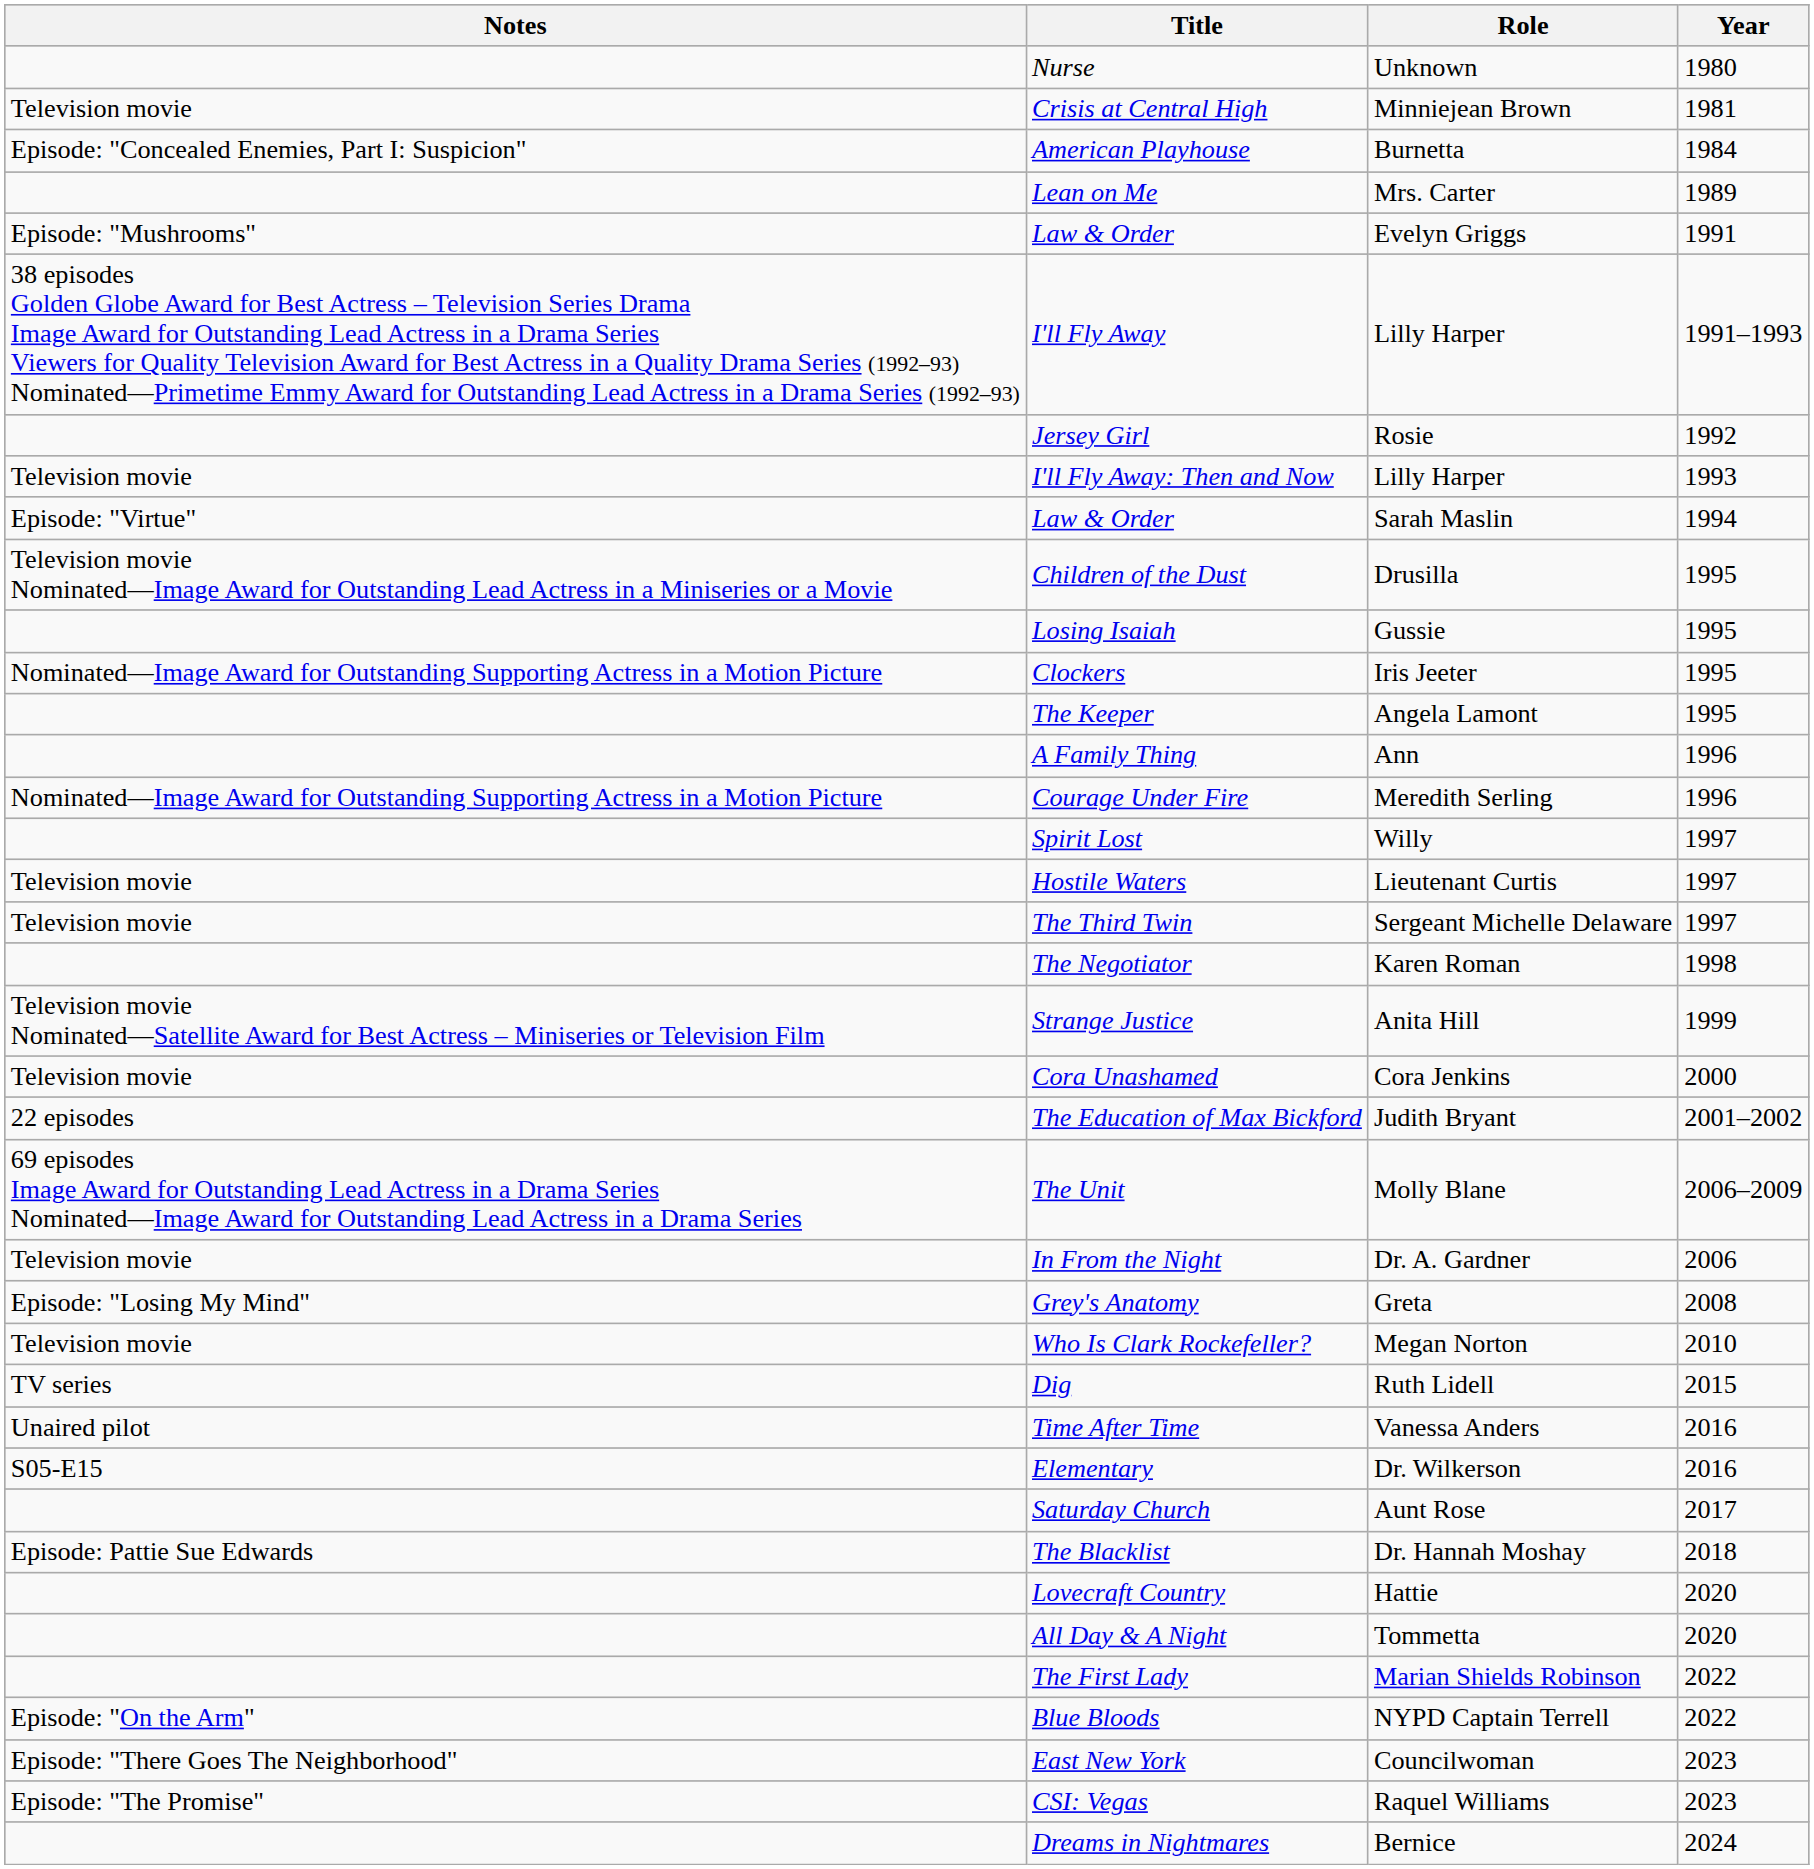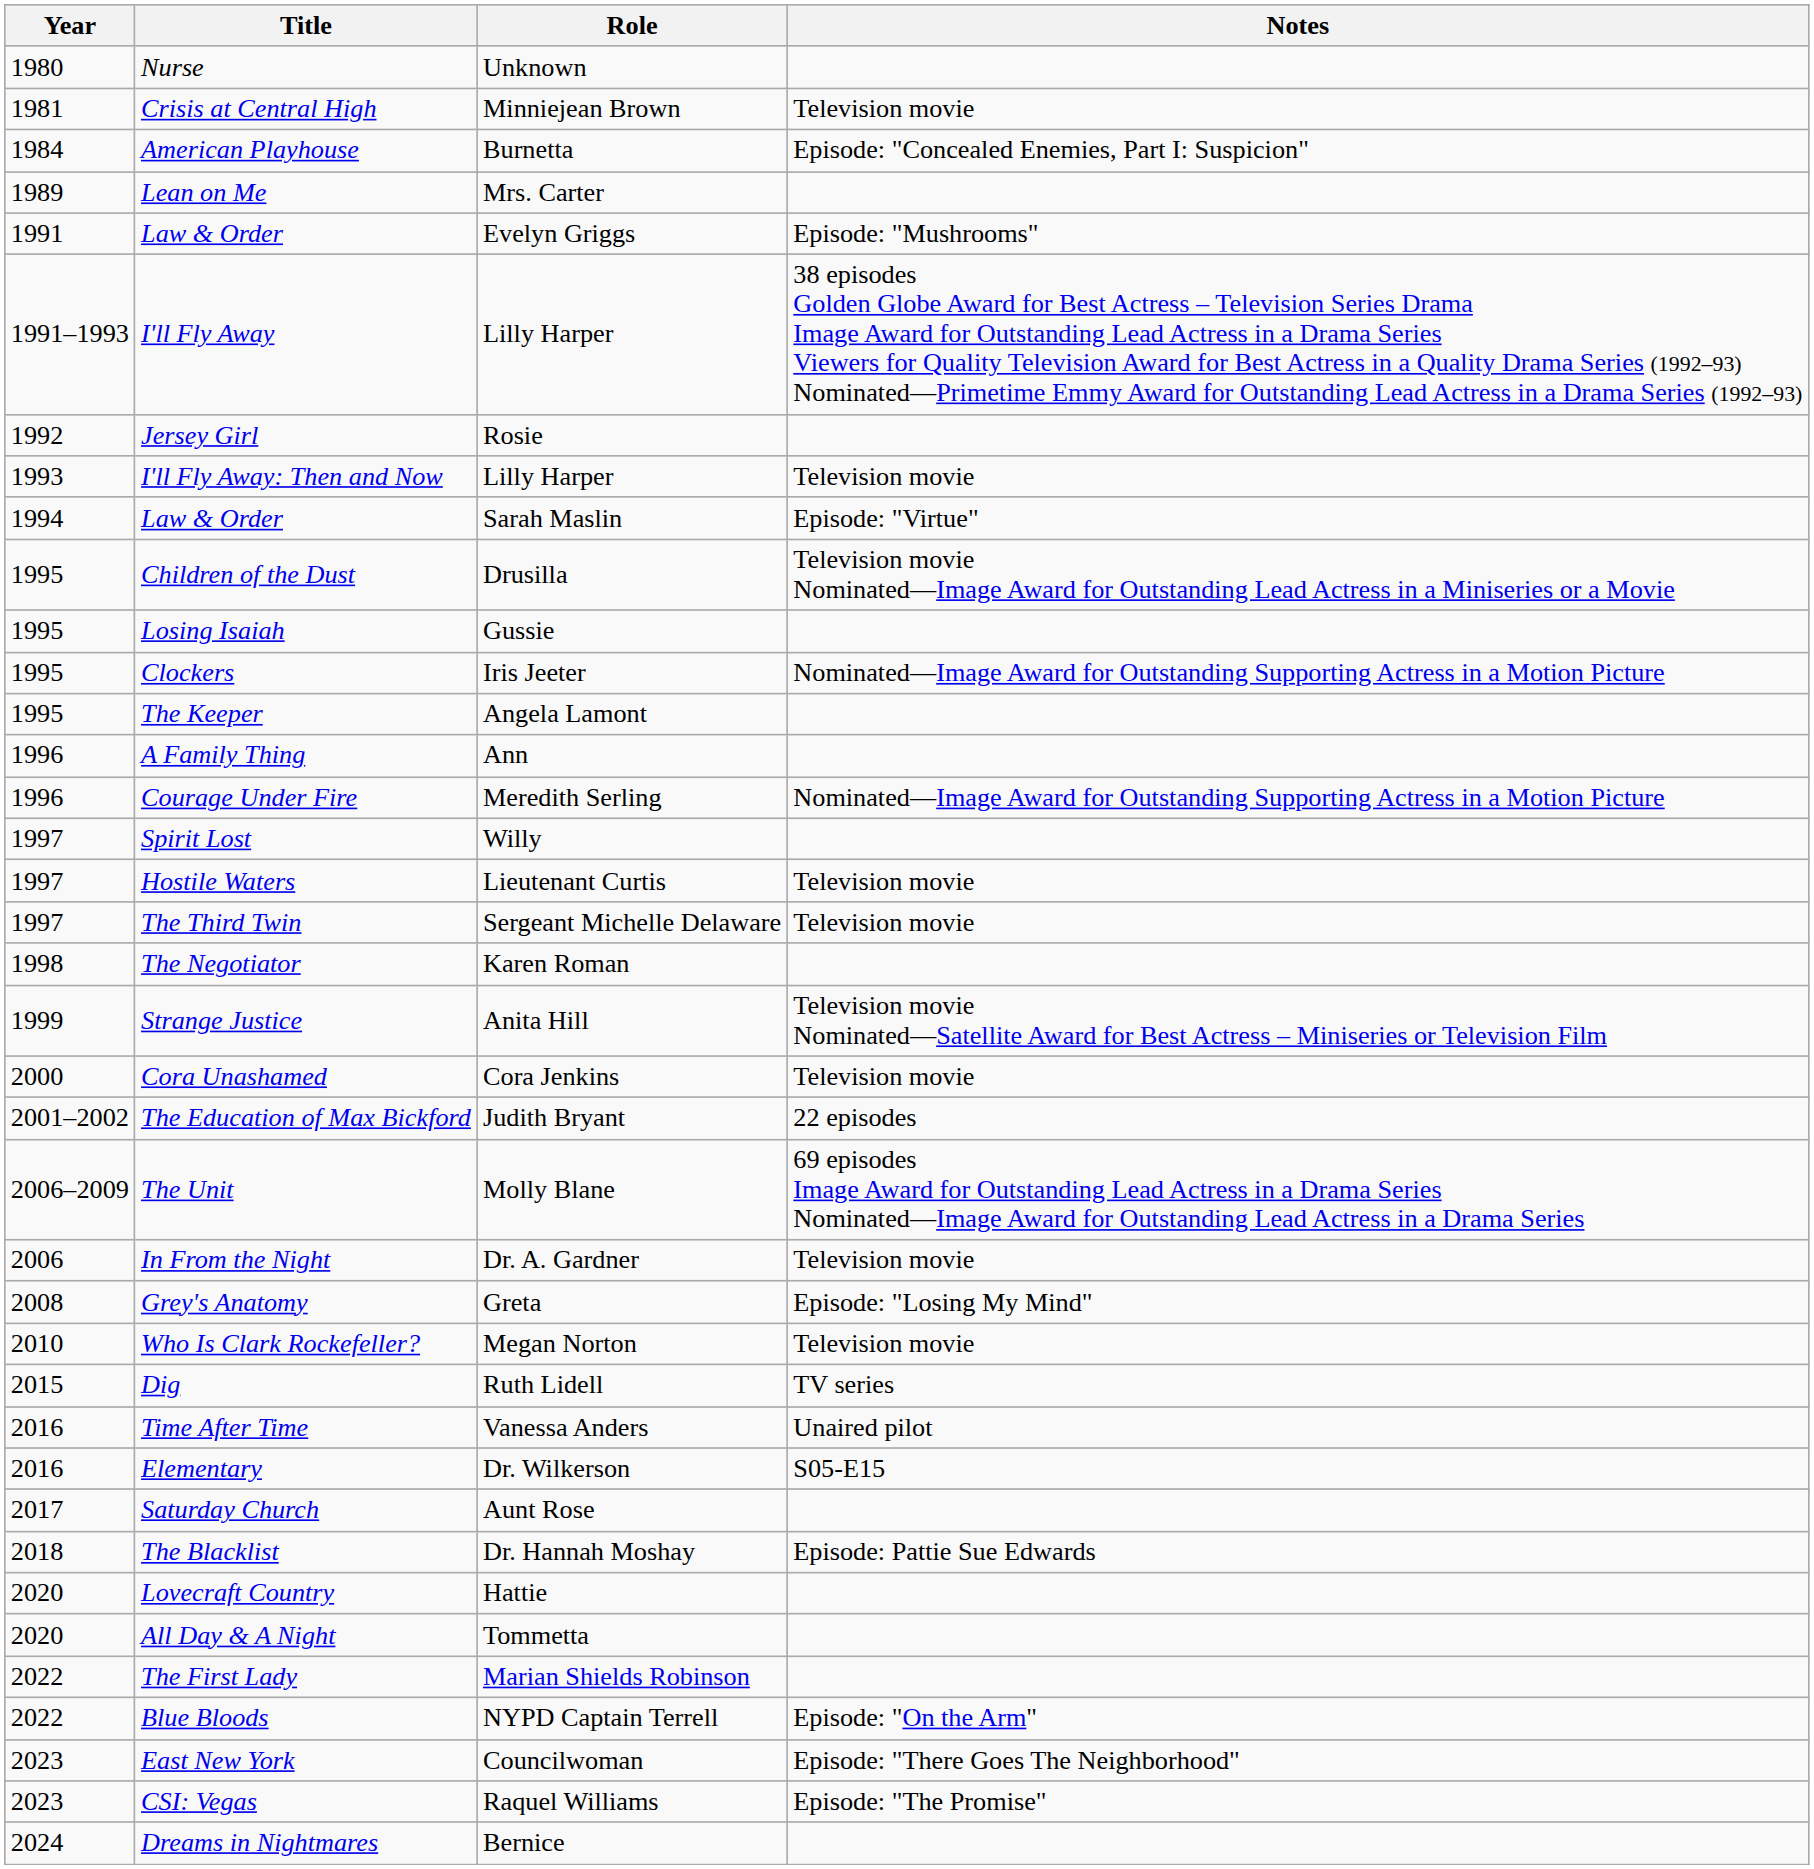 <table class="wikitable sortable">
 <tr>
-<th class="unsortable">Notes</th>
+<th>Year</th>
 <th>Title</th>
 <th>Role</th>
-<th>Year</th>
+<th class="unsortable">Notes</th>
 </tr>
 <tr>
-<td></td>
+<td>1980</td>
 <td><em>Nurse</em></td>
 <td>Unknown</td>
-<td>1980</td>
+<td></td>
 </tr>
 <tr>
-<td>Television movie</td>
+<td>1981</td>
 <td><em><a href='#'>Crisis at Central High</a></em></td>
 <td>Minniejean Brown</td>
-<td>1981</td>
+<td>Television movie</td>
 </tr>
 <tr>
-<td>Episode: "Concealed Enemies, Part I: Suspicion"</td>
+<td>1984</td>
 <td><em><a href='#'>American Playhouse</a></em></td>
 <td>Burnetta</td>
-<td>1984</td>
+<td>Episode: "Concealed Enemies, Part I: Suspicion"</td>
 </tr>
 <tr>
-<td></td>
+<td>1989</td>
 <td><em><a href='#'>Lean on Me</a></em></td>
 <td>Mrs. Carter</td>
-<td>1989</td>
+<td></td>
 </tr>
 <tr>
-<td>Episode: "Mushrooms"</td>
+<td>1991</td>
 <td><em><a href='#'>Law & Order</a></em></td>
 <td>Evelyn Griggs</td>
-<td>1991</td>
+<td>Episode: "Mushrooms"</td>
 </tr>
 <tr>
-<td>38 episodes<br><a href='#'>Golden Globe Award for Best Actress – Television Series Drama</a><br><a href='#'>Image Award for Outstanding Lead Actress in a Drama Series</a><br><a href='#'>Viewers for Quality Television Award for Best Actress in a Quality Drama Series</a> <small>(1992–93)</small><br>Nominated—<a href='#'>Primetime Emmy Award for Outstanding Lead Actress in a Drama Series</a> <small>(1992–93)</small></td>
+<td>1991–1993</td>
 <td><em><a href='#'>I'll Fly Away</a></em></td>
 <td>Lilly Harper</td>
-<td>1991–1993</td>
+<td>38 episodes<br><a href='#'>Golden Globe Award for Best Actress – Television Series Drama</a><br><a href='#'>Image Award for Outstanding Lead Actress in a Drama Series</a><br><a href='#'>Viewers for Quality Television Award for Best Actress in a Quality Drama Series</a> <small>(1992–93)</small><br>Nominated—<a href='#'>Primetime Emmy Award for Outstanding Lead Actress in a Drama Series</a> <small>(1992–93)</small></td>
 </tr>
 <tr>
-<td></td>
+<td>1992</td>
 <td><em><a href='#'>Jersey Girl</a></em></td>
 <td>Rosie</td>
-<td>1992</td>
+<td></td>
 </tr>
 <tr>
-<td>Television  movie</td>
+<td>1993</td>
 <td><em><a href='#'>I'll Fly Away: Then and Now</a></em></td>
 <td>Lilly Harper</td>
-<td>1993</td>
+<td>Television  movie</td>
 </tr>
 <tr>
-<td>Episode: "Virtue"</td>
+<td>1994</td>
 <td><em><a href='#'>Law & Order</a></em></td>
 <td>Sarah Maslin</td>
-<td>1994</td>
+<td>Episode: "Virtue"</td>
 </tr>
 <tr>
-<td>Television movie<br>Nominated—<a href='#'>Image Award for Outstanding Lead Actress in a Miniseries or a Movie</a></td>
+<td>1995</td>
 <td><em><a href='#'>Children of the Dust</a></em></td>
 <td>Drusilla</td>
-<td>1995</td>
+<td>Television movie<br>Nominated—<a href='#'>Image Award for Outstanding Lead Actress in a Miniseries or a Movie</a></td>
 </tr>
 <tr>
-<td></td>
+<td>1995</td>
 <td><em><a href='#'>Losing Isaiah</a></em></td>
 <td>Gussie</td>
-<td>1995</td>
+<td></td>
 </tr>
 <tr>
-<td>Nominated—<a href='#'>Image Award for Outstanding Supporting Actress in a Motion Picture</a></td>
+<td>1995</td>
 <td><em><a href='#'>Clockers</a></em></td>
 <td>Iris Jeeter</td>
-<td>1995</td>
+<td>Nominated—<a href='#'>Image Award for Outstanding Supporting Actress in a Motion Picture</a></td>
 </tr>
 <tr>
-<td></td>
+<td>1995</td>
 <td><em><a href='#'>The Keeper</a></em></td>
 <td>Angela Lamont</td>
-<td>1995</td>
+<td></td>
 </tr>
 <tr>
-<td></td>
+<td>1996</td>
 <td><em><a href='#'>A Family Thing</a></em></td>
 <td>Ann</td>
-<td>1996</td>
+<td></td>
 </tr>
 <tr>
-<td>Nominated—<a href='#'>Image Award for Outstanding Supporting Actress in a Motion Picture</a></td>
+<td>1996</td>
 <td><em><a href='#'>Courage Under Fire</a></em></td>
 <td>Meredith Serling</td>
-<td>1996</td>
+<td>Nominated—<a href='#'>Image Award for Outstanding Supporting Actress in a Motion Picture</a></td>
 </tr>
 <tr>
-<td></td>
+<td>1997</td>
 <td><em><a href='#'>Spirit Lost</a></em></td>
 <td>Willy</td>
-<td>1997</td>
+<td></td>
 </tr>
 <tr>
-<td>Television movie</td>
+<td>1997</td>
 <td><em><a href='#'>Hostile Waters</a></em></td>
 <td>Lieutenant Curtis</td>
-<td>1997</td>
+<td>Television movie</td>
 </tr>
 <tr>
-<td>Television movie</td>
+<td>1997</td>
 <td><em><a href='#'>The Third Twin</a></em></td>
 <td>Sergeant Michelle Delaware</td>
-<td>1997</td>
+<td>Television movie</td>
 </tr>
 <tr>
-<td></td>
+<td>1998</td>
 <td><em><a href='#'>The Negotiator</a></em></td>
 <td>Karen Roman</td>
-<td>1998</td>
+<td></td>
 </tr>
 <tr>
-<td>Television movie<br>Nominated—<a href='#'>Satellite Award for Best Actress – Miniseries or Television Film</a></td>
+<td>1999</td>
 <td><em><a href='#'>Strange Justice</a></em></td>
 <td>Anita Hill</td>
-<td>1999</td>
+<td>Television movie<br>Nominated—<a href='#'>Satellite Award for Best Actress – Miniseries or Television Film</a></td>
 </tr>
 <tr>
-<td>Television movie</td>
+<td>2000</td>
 <td><em><a href='#'>Cora Unashamed</a></em></td>
 <td>Cora Jenkins</td>
-<td>2000</td>
+<td>Television movie</td>
 </tr>
 <tr>
-<td>22 episodes</td>
+<td>2001–2002</td>
 <td><em><a href='#'>The Education of Max Bickford</a></em></td>
 <td>Judith Bryant</td>
-<td>2001–2002</td>
+<td>22 episodes</td>
 </tr>
 <tr>
-<td>69 episodes<br><a href='#'>Image Award for Outstanding Lead Actress in a Drama Series</a><br>Nominated—<a href='#'>Image Award for Outstanding Lead Actress in a Drama Series</a></td>
+<td>2006–2009</td>
 <td><em><a href='#'>The Unit</a></em></td>
 <td>Molly Blane</td>
-<td>2006–2009</td>
+<td>69 episodes<br><a href='#'>Image Award for Outstanding Lead Actress in a Drama Series</a><br>Nominated—<a href='#'>Image Award for Outstanding Lead Actress in a Drama Series</a></td>
 </tr>
 <tr>
-<td>Television movie</td>
+<td>2006</td>
 <td><em><a href='#'>In From the Night</a></em></td>
 <td>Dr. A. Gardner</td>
-<td>2006</td>
+<td>Television movie</td>
 </tr>
 <tr>
-<td>Episode: "Losing My Mind"</td>
+<td>2008</td>
 <td><em><a href='#'>Grey's Anatomy</a></em></td>
 <td>Greta</td>
-<td>2008</td>
+<td>Episode: "Losing My Mind"</td>
 </tr>
 <tr>
-<td>Television movie</td>
+<td>2010</td>
 <td><em><a href='#'>Who Is Clark Rockefeller?</a></em></td>
 <td>Megan Norton</td>
-<td>2010</td>
+<td>Television movie</td>
 </tr>
 <tr>
-<td>TV series</td>
+<td>2015</td>
 <td><em><a href='#'>Dig</a></em></td>
 <td>Ruth Lidell</td>
-<td>2015</td>
+<td>TV series</td>
 </tr>
 <tr>
-<td>Unaired pilot</td>
+<td>2016</td>
 <td><em><a href='#'>Time After Time</a></em></td>
 <td>Vanessa Anders</td>
-<td>2016</td>
+<td>Unaired pilot</td>
 </tr>
 <tr>
-<td>S05-E15</td>
+<td>2016</td>
 <td><a href='#'><em>Elementary</em></a></td>
 <td>Dr. Wilkerson</td>
-<td>2016</td>
+<td>S05-E15</td>
 </tr>
 <tr>
-<td></td>
+<td>2017</td>
 <td><em><a href='#'>Saturday Church</a></em></td>
 <td>Aunt Rose</td>
-<td>2017</td>
+<td></td>
 </tr>
 <tr>
-<td>Episode: Pattie Sue Edwards</td>
+<td>2018</td>
 <td><em><a href='#'>The Blacklist</a></em></td>
 <td>Dr. Hannah Moshay</td>
-<td>2018</td>
+<td>Episode: Pattie Sue Edwards</td>
 </tr>
 <tr>
-<td></td>
+<td>2020</td>
 <td><em><a href='#'>Lovecraft Country</a></em></td>
 <td>Hattie</td>
-<td>2020</td>
+<td></td>
 </tr>
 <tr>
-<td></td>
+<td>2020</td>
 <td><em><a href='#'>All Day & A Night</a></em></td>
 <td>Tommetta</td>
-<td>2020</td>
+<td></td>
 </tr>
 <tr>
-<td></td>
+<td>2022</td>
 <td><em><a href='#'>The First Lady</a></em></td>
 <td><a href='#'>Marian Shields Robinson</a></td>
-<td>2022</td>
+<td></td>
 </tr>
 <tr>
-<td>Episode: "<a href='#'>On the Arm</a>"</td>
+<td>2022</td>
 <td><em><a href='#'>Blue Bloods</a></em></td>
 <td>NYPD Captain Terrell</td>
-<td>2022</td>
+<td>Episode: "<a href='#'>On the Arm</a>"</td>
 </tr>
 <tr>
-<td>Episode: "There Goes The Neighborhood"</td>
+<td>2023</td>
 <td><em><a href='#'>East New York</a></em></td>
 <td>Councilwoman</td>
-<td>2023</td>
+<td>Episode: "There Goes The Neighborhood"</td>
 </tr>
 <tr>
-<td>Episode: "The Promise"</td>
+<td>2023</td>
 <td><em><a href='#'>CSI: Vegas</a></em></td>
 <td>Raquel Williams</td>
-<td>2023</td>
+<td>Episode: "The Promise"</td>
 </tr>
 <tr>
-<td></td>
+<td>2024</td>
 <td><em><a href='#'>Dreams in Nightmares</a></em></td>
 <td>Bernice</td>
-<td>2024</td>
+<td></td>
 </tr>
 </table>
